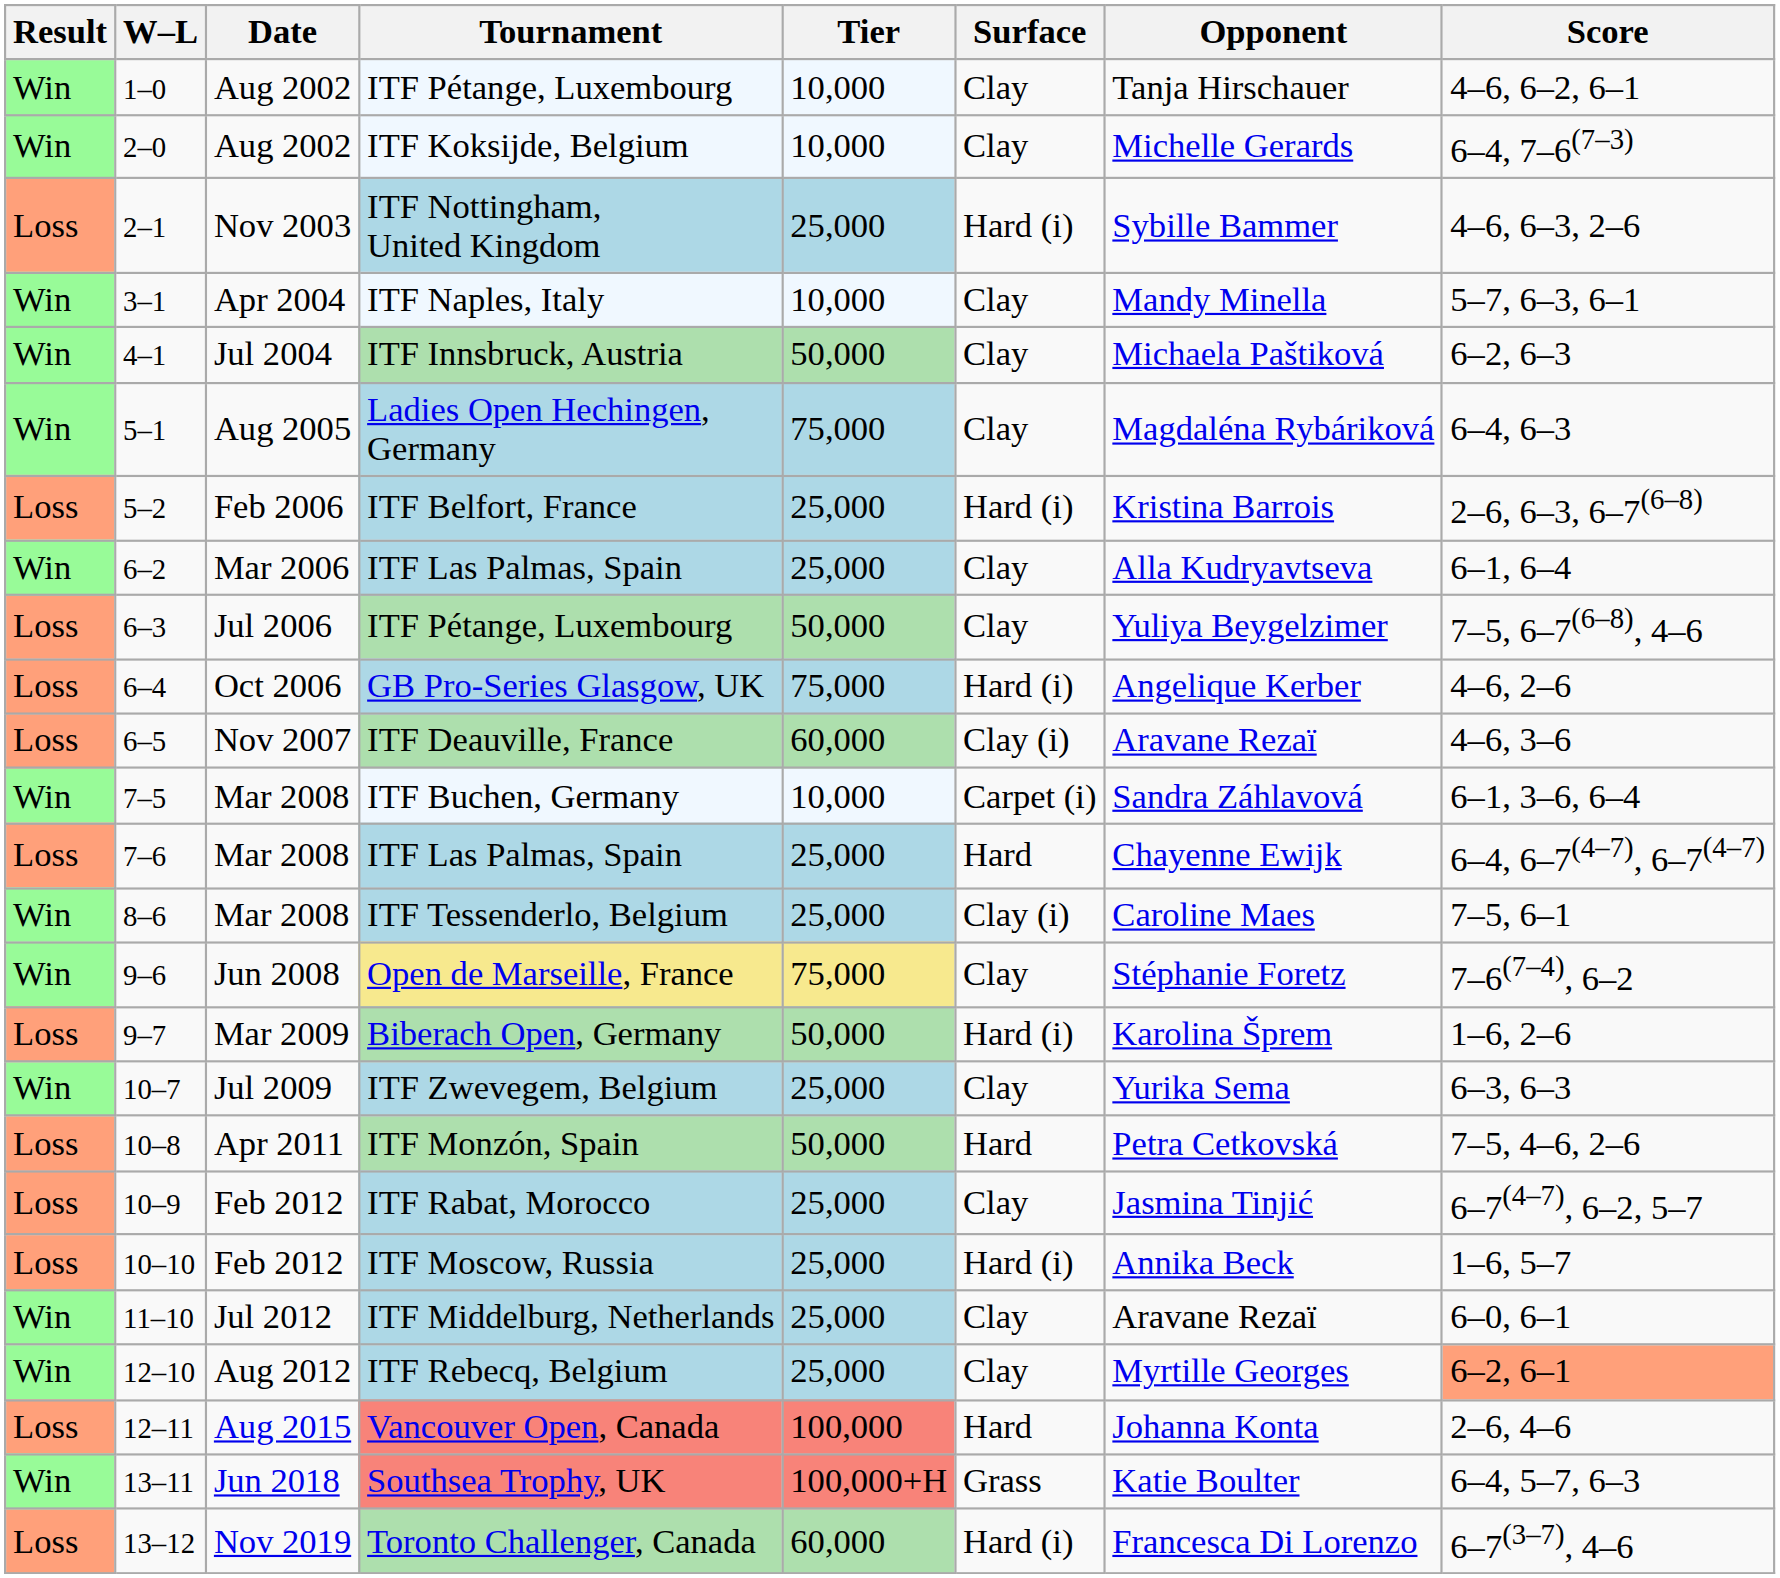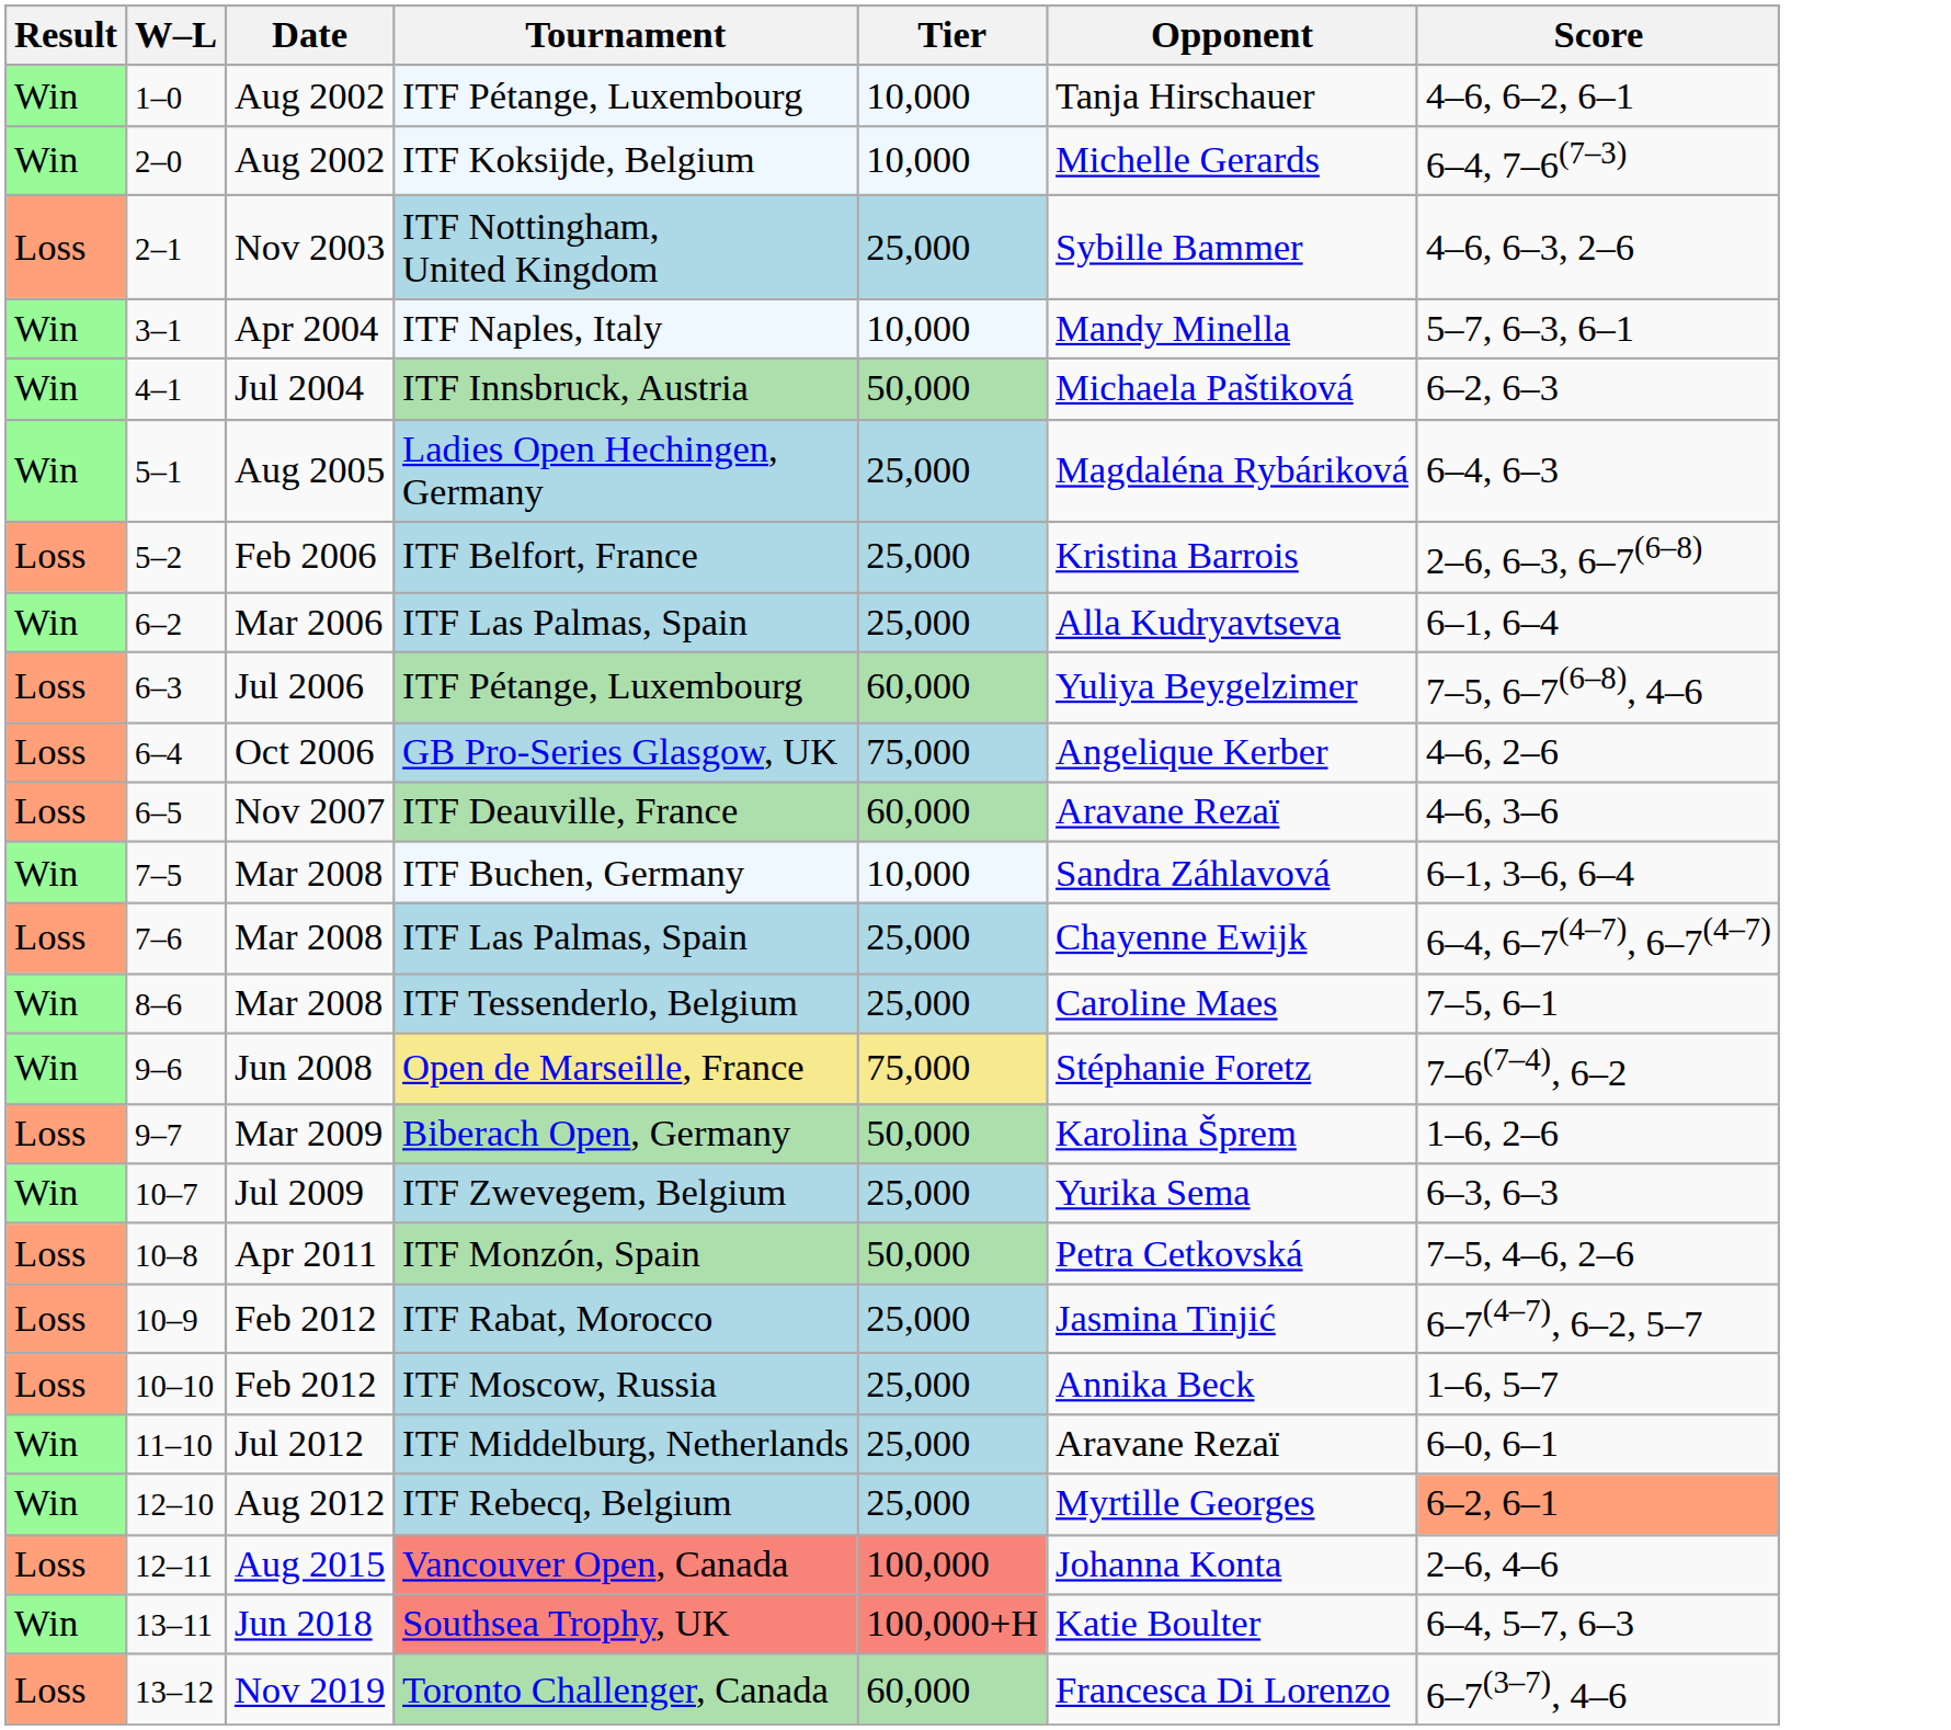 <table class="sortable wikitable">
 <tr>
 <th>Result</th>
 <th class="unsortable">W–L</th>
 <th>Date</th>
 <th>Tournament</th>
 <th>Tier</th>
-<th>Surface</th>
 <th>Opponent</th>
 <th class="unsortable">Score</th>
 </tr>
 <tr>
 <td style="background:#98fb98;">Win</td>
 <td><small>1–0</small></td>
 <td>Aug 2002</td>
 <td style="background:#f0f8ff;">ITF Pétange, Luxembourg</td>
 <td style="background:#f0f8ff;">10,000</td>
-<td>Clay</td>
 <td> Tanja Hirschauer</td>
 <td>4–6, 6–2, 6–1</td>
 </tr>
 <tr>
 <td style="background:#98fb98;">Win</td>
 <td><small>2–0</small></td>
 <td>Aug 2002</td>
 <td style="background:#f0f8ff;">ITF Koksijde, Belgium</td>
 <td style="background:#f0f8ff;">10,000</td>
-<td>Clay</td>
 <td> <a href='#'>Michelle Gerards</a></td>
 <td>6–4, 7–6<sup>(7–3)</sup></td>
 </tr>
 <tr>
 <td bgcolor="FFA07A">Loss</td>
 <td><small>2–1</small></td>
 <td>Nov 2003</td>
 <td style="background:lightblue;">ITF Nottingham, <br>United Kingdom</td>
 <td style="background:lightblue;">25,000</td>
-<td>Hard (i)</td>
 <td> <a href='#'>Sybille Bammer</a></td>
 <td>4–6, 6–3, 2–6</td>
 </tr>
 <tr>
 <td style="background:#98fb98;">Win</td>
 <td><small>3–1</small></td>
 <td>Apr 2004</td>
 <td style="background:#f0f8ff;">ITF Naples, Italy</td>
 <td style="background:#f0f8ff;">10,000</td>
-<td>Clay</td>
 <td> <a href='#'>Mandy Minella</a></td>
 <td>5–7, 6–3, 6–1</td>
 </tr>
 <tr>
 <td style="background:#98fb98;">Win</td>
 <td><small>4–1</small></td>
 <td>Jul 2004</td>
 <td style="background:#addfad;">ITF Innsbruck, Austria</td>
 <td style="background:#addfad;">50,000</td>
-<td>Clay</td>
 <td> <a href='#'>Michaela Paštiková</a></td>
 <td>6–2, 6–3</td>
 </tr>
 <tr>
 <td style="background:#98fb98;">Win</td>
 <td><small>5–1</small></td>
 <td>Aug 2005</td>
 <td style="background:lightblue;"><a href='#'>Ladies Open Hechingen</a>, <br>Germany</td>
-<td style="background:lightblue;">75,000</td>
-<td>Clay</td>
+<td style="background:lightblue;">25,000</td>
 <td> <a href='#'>Magdaléna Rybáriková</a></td>
 <td>6–4, 6–3</td>
 </tr>
 <tr>
 <td bgcolor="FFA07A">Loss</td>
 <td><small>5–2</small></td>
 <td>Feb 2006</td>
 <td style="background:lightblue;">ITF Belfort, France</td>
 <td style="background:lightblue;">25,000</td>
-<td>Hard (i)</td>
 <td> <a href='#'>Kristina Barrois</a></td>
 <td>2–6, 6–3, 6–7<sup>(6–8)</sup></td>
 </tr>
 <tr>
 <td style="background:#98fb98;">Win</td>
 <td><small>6–2</small></td>
 <td>Mar 2006</td>
 <td style="background:lightblue;">ITF Las Palmas, Spain</td>
 <td style="background:lightblue;">25,000</td>
-<td>Clay</td>
 <td> <a href='#'>Alla Kudryavtseva</a></td>
 <td>6–1, 6–4</td>
 </tr>
 <tr>
 <td bgcolor="FFA07A">Loss</td>
 <td><small>6–3</small></td>
 <td>Jul 2006</td>
 <td style="background:#addfad;">ITF Pétange, Luxembourg</td>
-<td style="background:#addfad;">50,000</td>
-<td>Clay</td>
+<td style="background:#addfad;">60,000</td>
 <td> <a href='#'>Yuliya Beygelzimer</a></td>
 <td>7–5, 6–7<sup>(6–8)</sup>, 4–6</td>
 </tr>
 <tr>
 <td bgcolor="FFA07A">Loss</td>
 <td><small>6–4</small></td>
 <td>Oct 2006</td>
 <td style="background:lightblue;"><a href='#'>GB Pro-Series Glasgow</a>, UK</td>
 <td style="background:lightblue;">75,000</td>
-<td>Hard (i)</td>
 <td> <a href='#'>Angelique Kerber</a></td>
 <td>4–6, 2–6</td>
 </tr>
 <tr>
 <td bgcolor="FFA07A">Loss</td>
 <td><small>6–5</small></td>
 <td>Nov 2007</td>
 <td style="background:#addfad;">ITF Deauville, France</td>
 <td style="background:#addfad;">60,000</td>
-<td>Clay (i)</td>
 <td> <a href='#'>Aravane Rezaï</a></td>
 <td>4–6, 3–6</td>
 </tr>
 <tr>
 <td style="background:#98fb98;">Win</td>
 <td><small>7–5</small></td>
 <td>Mar 2008</td>
 <td style="background:#f0f8ff;">ITF Buchen, Germany</td>
 <td style="background:#f0f8ff;">10,000</td>
-<td>Carpet (i)</td>
 <td> <a href='#'>Sandra Záhlavová</a></td>
 <td>6–1, 3–6, 6–4</td>
 </tr>
 <tr>
 <td bgcolor="FFA07A">Loss</td>
 <td><small>7–6</small></td>
 <td>Mar 2008</td>
 <td style="background:lightblue;">ITF Las Palmas, Spain</td>
 <td style="background:lightblue;">25,000</td>
-<td>Hard</td>
 <td> <a href='#'>Chayenne Ewijk</a></td>
 <td>6–4, 6–7<sup>(4–7)</sup>, 6–7<sup>(4–7)</sup></td>
 </tr>
 <tr>
 <td style="background:#98fb98;">Win</td>
 <td><small>8–6</small></td>
 <td>Mar 2008</td>
 <td style="background:lightblue;">ITF Tessenderlo, Belgium</td>
 <td style="background:lightblue;">25,000</td>
-<td>Clay (i)</td>
 <td> <a href='#'>Caroline Maes</a></td>
 <td>7–5, 6–1</td>
 </tr>
 <tr>
 <td style="background:#98fb98;">Win</td>
 <td><small>9–6</small></td>
 <td>Jun 2008</td>
 <td style="background:#f7e98e;"><a href='#'>Open de Marseille</a>, France</td>
 <td style="background:#f7e98e;">75,000</td>
-<td>Clay</td>
 <td> <a href='#'>Stéphanie Foretz</a></td>
 <td>7–6<sup>(7–4)</sup>, 6–2</td>
 </tr>
 <tr>
 <td bgcolor="FFA07A">Loss</td>
 <td><small>9–7</small></td>
 <td>Mar 2009</td>
 <td style="background:#addfad;"><a href='#'>Biberach Open</a>, Germany</td>
 <td style="background:#addfad;">50,000</td>
-<td>Hard (i)</td>
 <td> <a href='#'>Karolina Šprem</a></td>
 <td>1–6, 2–6</td>
 </tr>
 <tr>
 <td style="background:#98fb98;">Win</td>
 <td><small>10–7</small></td>
 <td>Jul 2009</td>
 <td style="background:lightblue;">ITF Zwevegem, Belgium</td>
 <td style="background:lightblue;">25,000</td>
-<td>Clay</td>
 <td> <a href='#'>Yurika Sema</a></td>
 <td>6–3, 6–3</td>
 </tr>
 <tr>
 <td bgcolor="FFA07A">Loss</td>
 <td><small>10–8</small></td>
 <td>Apr 2011</td>
 <td style="background:#addfad;">ITF Monzón, Spain</td>
 <td style="background:#addfad;">50,000</td>
-<td>Hard</td>
 <td> <a href='#'>Petra Cetkovská</a></td>
 <td>7–5, 4–6, 2–6</td>
 </tr>
 <tr>
 <td bgcolor="FFA07A">Loss</td>
 <td><small>10–9</small></td>
 <td>Feb 2012</td>
 <td style="background:lightblue;">ITF Rabat, Morocco</td>
 <td style="background:lightblue;">25,000</td>
-<td>Clay</td>
 <td> <a href='#'>Jasmina Tinjić</a></td>
 <td>6–7<sup>(4–7)</sup>, 6–2, 5–7</td>
 </tr>
 <tr>
 <td bgcolor="FFA07A">Loss</td>
 <td><small>10–10</small></td>
 <td>Feb 2012</td>
 <td style="background:lightblue;">ITF Moscow, Russia</td>
 <td style="background:lightblue;">25,000</td>
-<td>Hard (i)</td>
 <td> <a href='#'>Annika Beck</a></td>
 <td>1–6, 5–7</td>
 </tr>
 <tr>
 <td style="background:#98fb98;">Win</td>
 <td><small>11–10</small></td>
 <td>Jul 2012</td>
 <td style="background:lightblue;">ITF Middelburg, Netherlands</td>
 <td style="background:lightblue;">25,000</td>
-<td>Clay</td>
 <td> Aravane Rezaï</td>
 <td>6–0, 6–1</td>
 </tr>
 <tr>
 <td style="background:#98fb98;">Win</td>
 <td><small>12–10</small></td>
 <td>Aug 2012</td>
 <td style="background:lightblue;">ITF Rebecq, Belgium</td>
 <td style="background:lightblue;">25,000</td>
-<td>Clay</td>
 <td> <a href='#'>Myrtille Georges</a></td>
 <td style="background: lightsalmon;">6–2, 6–1</td>
 </tr>
 <tr>
 <td bgcolor="FFA07A">Loss</td>
 <td><small>12–11</small></td>
 <td><a href='#'>Aug 2015</a></td>
 <td style="background:#f88379;"><a href='#'>Vancouver Open</a>, Canada</td>
 <td style="background:#f88379;">100,000</td>
-<td>Hard</td>
 <td> <a href='#'>Johanna Konta</a></td>
 <td>2–6, 4–6</td>
 </tr>
 <tr>
 <td style="background:#98fb98;">Win</td>
 <td><small>13–11</small></td>
 <td><a href='#'>Jun 2018</a></td>
 <td style="background:#f88379;"><a href='#'>Southsea Trophy</a>, UK</td>
 <td style="background:#f88379;">100,000+H</td>
-<td>Grass</td>
 <td> <a href='#'>Katie Boulter</a></td>
 <td>6–4, 5–7, 6–3</td>
 </tr>
 <tr>
 <td bgcolor="FFA07A">Loss</td>
 <td><small>13–12</small></td>
 <td><a href='#'>Nov 2019</a></td>
 <td style="background:#addfad;"><a href='#'>Toronto Challenger</a>, Canada</td>
 <td style="background:#addfad;">60,000</td>
-<td>Hard (i)</td>
 <td> <a href='#'>Francesca Di Lorenzo</a></td>
 <td>6–7<sup>(3–7)</sup>, 4–6</td>
 </tr>
 </table>
